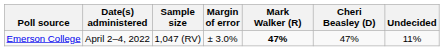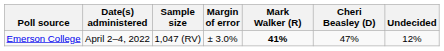 <table class="wikitable" style="font-size:90%;text-align:center;">
 <tr valign=bottom>
 <th>Poll source</th>
 <th>Date(s)<br>administered</th>
 <th>Sample<br>size</th>
 <th>Margin<br>of error</th>
 <th style="width:100px;">Mark<br>Walker (R)</th>
 <th style="width:100px;">Cheri<br>Beasley (D)</th>
 <th>Undecided</th>
 </tr>
 <tr>
 <td style="text-align:left;"><a href='#'>Emerson College</a></td>
 <td>April 2–4, 2022</td>
 <td>1,047 (RV)</td>
 <td>± 3.0%</td>
-<td><strong>47%</strong></td>
+<td><strong>41%</strong></td>
 <td>47%</td>
-<td>11%</td>
+<td>12%</td>
 </tr>
 </table>
